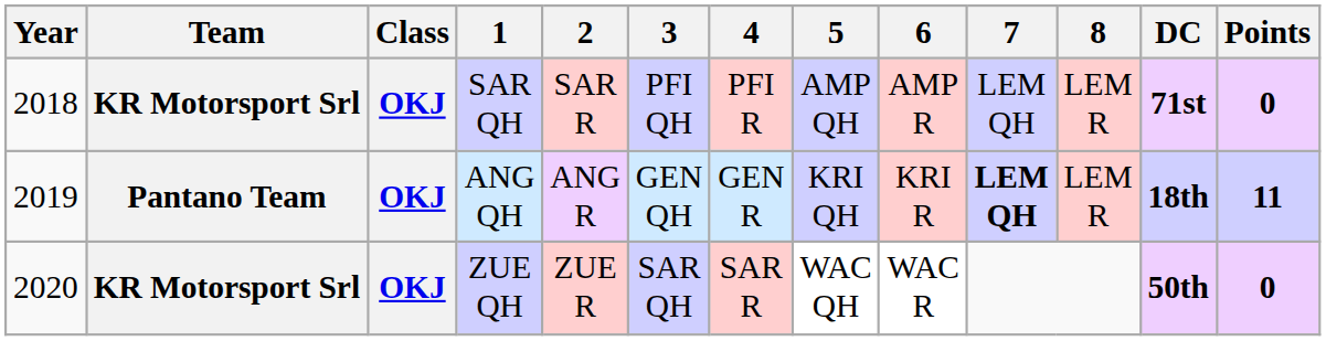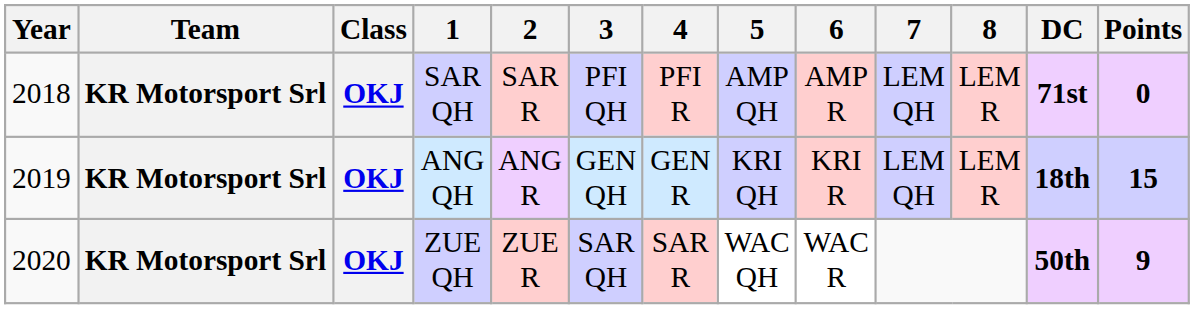 <table class="wikitable" style="text-align:center; font-size:85%">
 <tr>
 <th>Year</th>
 <th>Team</th>
 <th>Class</th>
 <th>1</th>
 <th>2</th>
 <th>3</th>
 <th>4</th>
 <th>5</th>
 <th>6</th>
 <th>7</th>
 <th>8</th>
 <th>DC</th>
 <th>Points</th>
 </tr>
 <tr>
 <td>2018</td>
 <th nowrap>KR Motorsport Srl</th>
 <th><a href='#'>OKJ</a></th>
 <td style="background:#CFCFFF;">SAR<br>QH<br></td>
 <td style="background:#FFCFCF;">SAR<br>R<br></td>
 <td style="background:#CFCFFF;">PFI<br>QH<br></td>
 <td style="background:#FFCFCF;">PFI<br>R<br></td>
 <td style="background:#CFCFFF;">AMP<br>QH<br></td>
 <td style="background:#FFCFCF;">AMP<br>R<br></td>
 <td style="background:#CFCFFF;">LEM<br>QH<br></td>
 <td style="background:#FFCFCF;">LEM<br>R<br></td>
 <th style="background:#EFCFFF;">71st</th>
 <th style="background:#EFCFFF;">0</th>
 </tr>
 <tr>
 <td>2019</td>
-<th nowrap>Pantano Team</th>
+<th nowrap>KR Motorsport Srl</th>
 <th><a href='#'>OKJ</a></th>
 <td style="background:#CFEAFF;">ANG<br>QH<br></td>
 <td style="background:#EFCFFF;">ANG<br>R<br></td>
 <td style="background:#CFEAFF;">GEN<br>QH<br></td>
 <td style="background:#CFEAFF;">GEN<br>R<br></td>
 <td style="background:#CFCFFF;">KRI<br>QH<br></td>
 <td style="background:#FFCFCF;">KRI<br>R<br></td>
-<td style="background:#CFCFFF;"><strong>LEM<br>QH<br></strong></td>
+<td style="background:#CFCFFF;">LEM<br>QH<br></td>
 <td style="background:#FFCFCF;">LEM<br>R<br></td>
 <th style="background:#CFCFFF;">18th</th>
-<th style="background:#CFCFFF;">11</th>
+<th style="background:#CFCFFF;">15</th>
 </tr>
 <tr>
 <td>2020</td>
 <th nowrap>KR Motorsport Srl</th>
 <th><a href='#'>OKJ</a></th>
 <td style="background:#CFCFFF;">ZUE<br>QH<br></td>
 <td style="background:#FFCFCF;">ZUE<br>R<br></td>
 <td style="background:#CFCFFF;">SAR<br>QH<br></td>
 <td style="background:#FFCFCF;">SAR<br>R<br></td>
 <td style="background:#FFFFFF;">WAC<br>QH<br></td>
 <td style="background:#FFFFFF;">WAC<br>R<br></td>
 <td colspan=2></td>
 <th style="background:#EFCFFF;">50th</th>
-<th style="background:#EFCFFF;">0</th>
+<th style="background:#EFCFFF;">9</th>
 </tr>
 </table>
